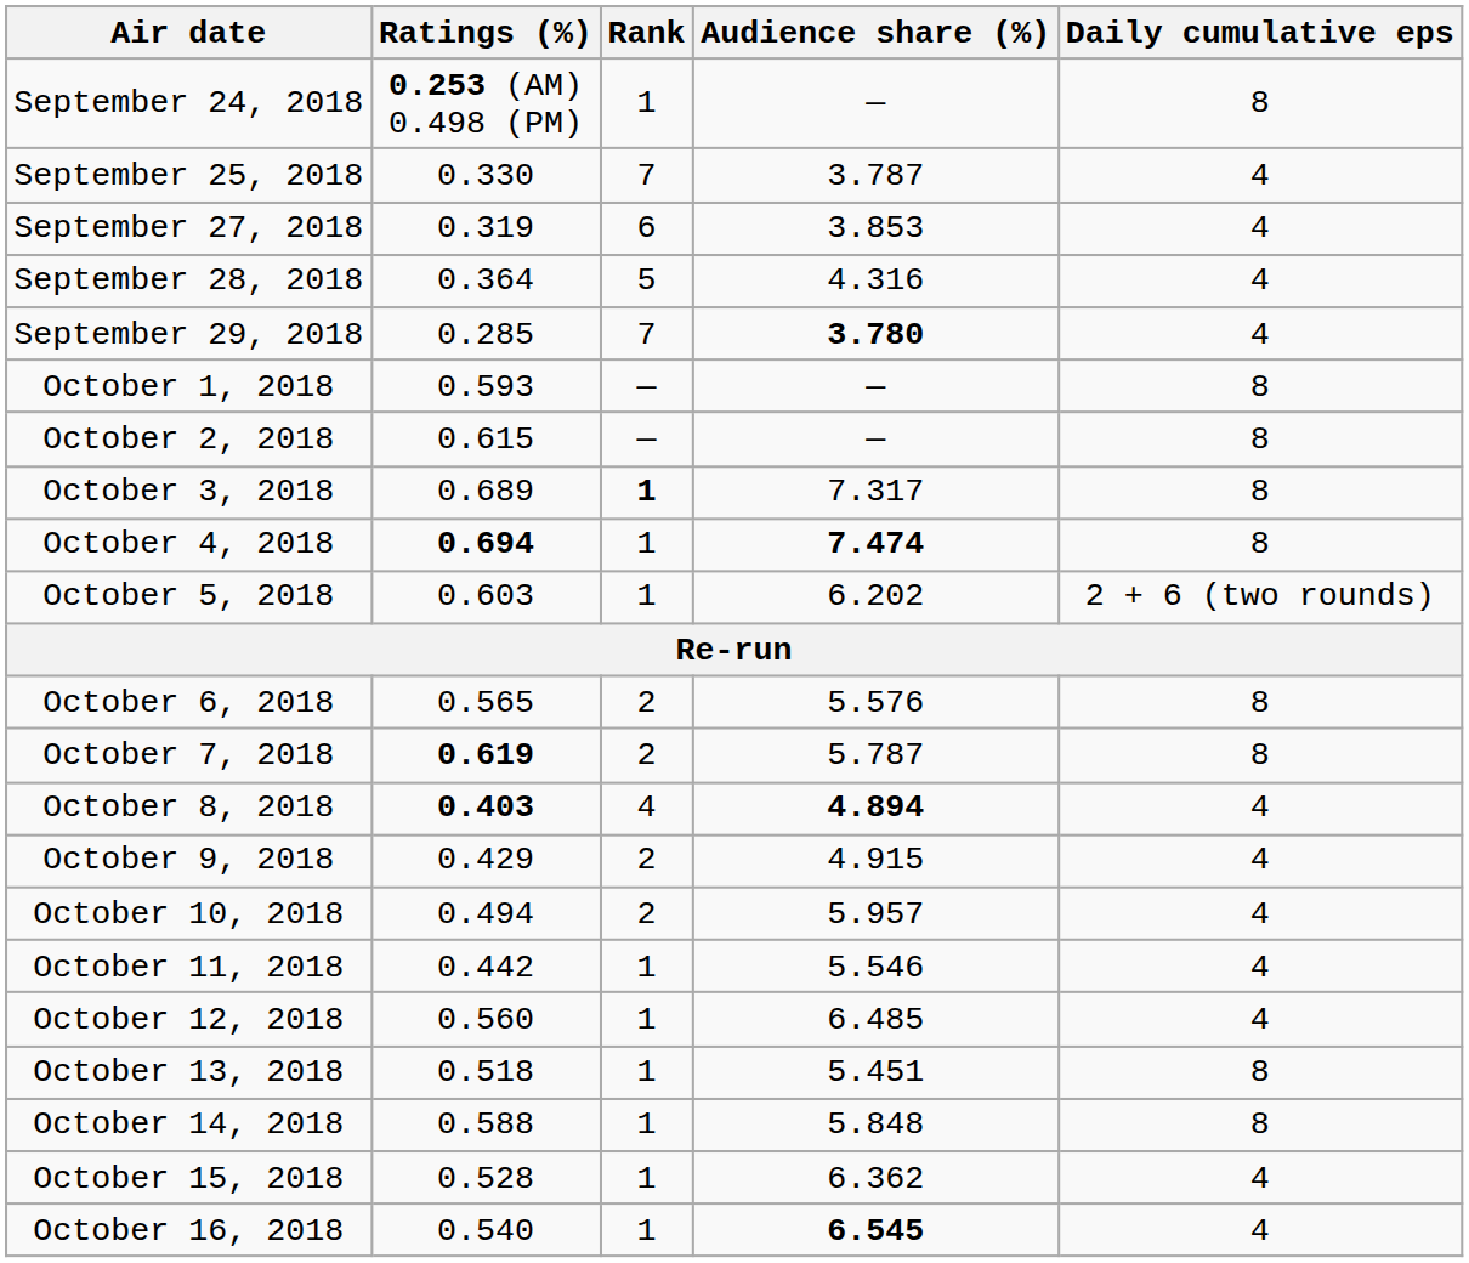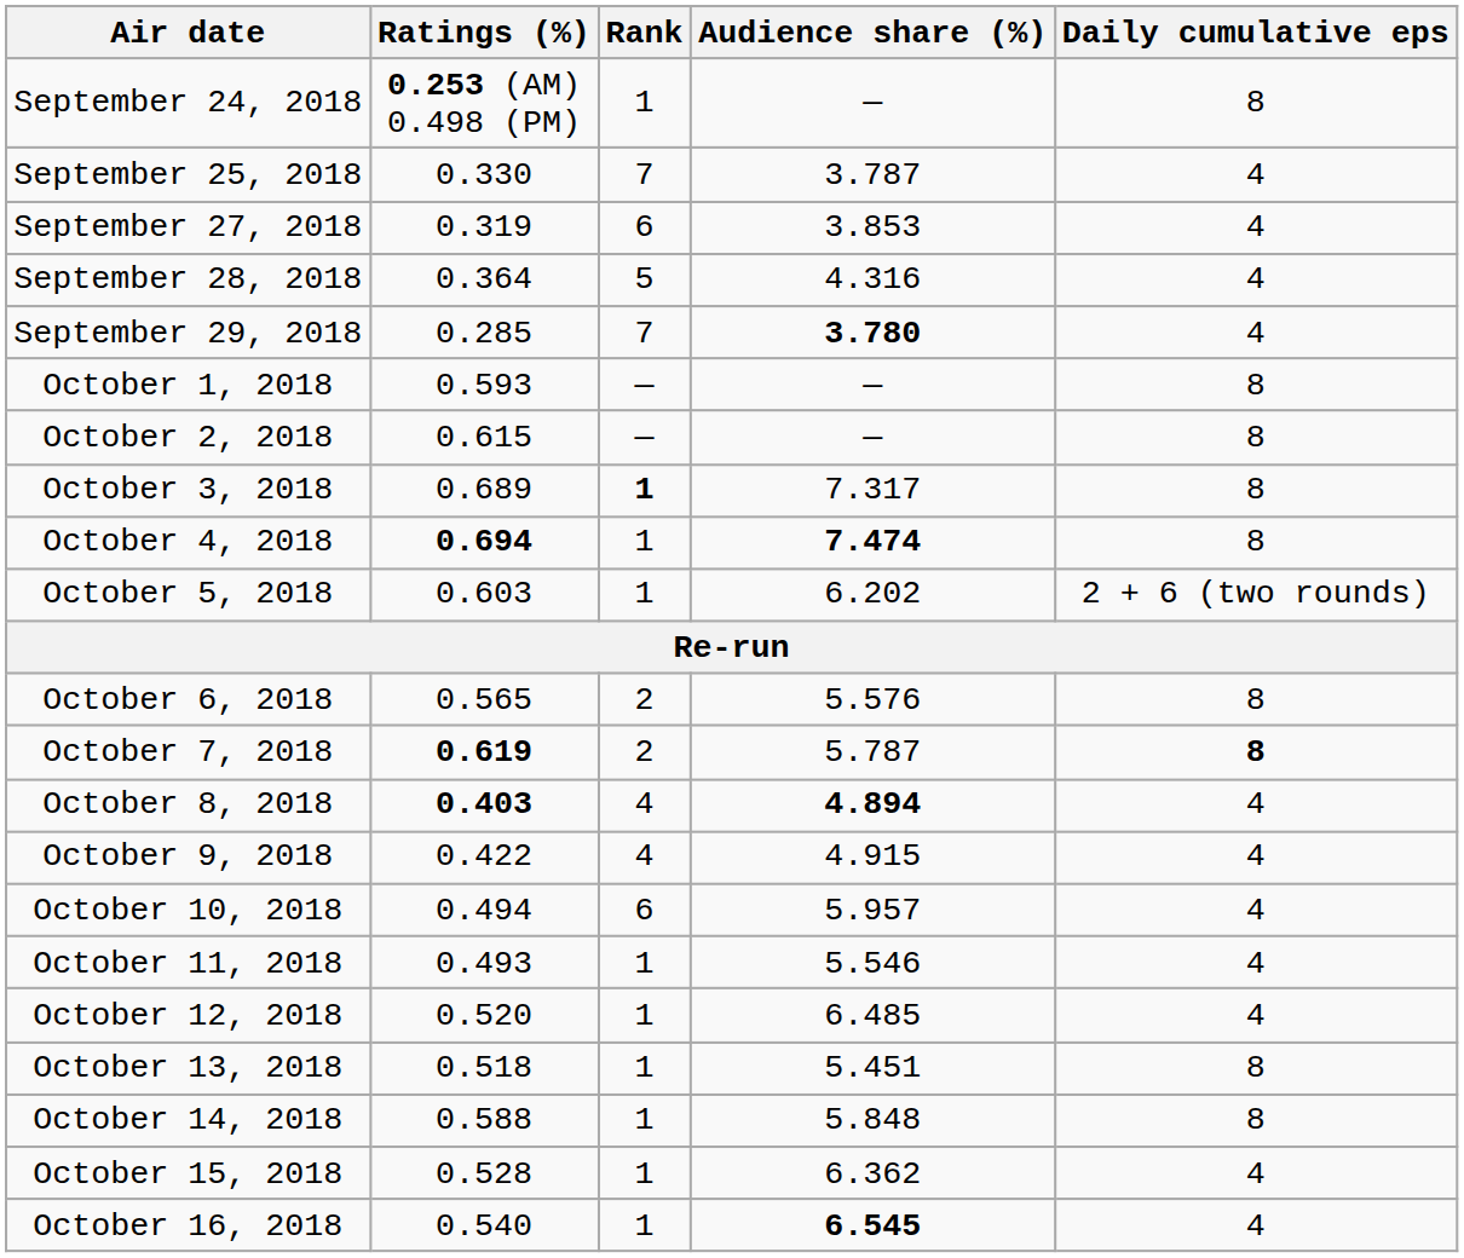 <table class="wikitable sortable mw-collapsible jquery-tablesorter" style="text-align:center">
 <tr>
 <th>Air date</th>
 <th>Ratings (%)</th>
 <th>Rank</th>
 <th>Audience share (%)</th>
 <th>Daily cumulative eps</th>
 </tr>
 <tr>
 <td>September 24, 2018</td>
 <td><strong><span>0.253</span></strong> (AM)<br>0.498 (PM)</td>
 <td>1</td>
 <td>—</td>
 <td>8</td>
 </tr>
 <tr>
 <td>September 25, 2018</td>
 <td>0.330</td>
 <td>7</td>
 <td>3.787</td>
 <td>4</td>
 </tr>
 <tr>
 <td>September 27, 2018</td>
 <td>0.319</td>
 <td>6</td>
 <td>3.853</td>
 <td>4</td>
 </tr>
 <tr>
 <td>September 28, 2018</td>
 <td>0.364</td>
 <td>5</td>
 <td>4.316</td>
 <td>4</td>
 </tr>
 <tr>
 <td>September 29, 2018</td>
 <td>0.285</td>
 <td>7</td>
 <td><strong><span>3.780</span></strong></td>
 <td>4</td>
 </tr>
 <tr>
 <td>October 1, 2018</td>
 <td>0.593</td>
 <td>—</td>
 <td>—</td>
 <td>8</td>
 </tr>
 <tr>
 <td>October 2, 2018</td>
 <td>0.615</td>
 <td>—</td>
 <td>—</td>
 <td>8</td>
 </tr>
 <tr>
 <td>October 3, 2018</td>
 <td>0.689</td>
 <td><strong>1</strong></td>
 <td>7.317</td>
 <td>8</td>
 </tr>
 <tr>
 <td>October 4, 2018</td>
 <td><strong><span>0.694</span></strong></td>
 <td>1</td>
 <td><strong><span>7.474</span></strong></td>
 <td>8</td>
 </tr>
 <tr>
 <td>October 5, 2018</td>
 <td>0.603</td>
 <td>1</td>
 <td>6.202</td>
 <td>2 + 6 (two rounds)</td>
 </tr>
 <tr>
 <th colspan="5" rowspan="1">Re-run</th>
 </tr>
 <tr>
 <td>October 6, 2018</td>
 <td>0.565</td>
 <td>2</td>
 <td>5.576</td>
 <td>8</td>
 </tr>
 <tr>
 <td>October 7, 2018</td>
 <td><strong><span>0.619</span></strong></td>
 <td>2</td>
 <td>5.787</td>
-<td>8</td>
+<td><strong>8</strong></td>
 </tr>
 <tr>
 <td>October 8, 2018</td>
 <td><strong><span>0.403</span></strong></td>
 <td>4</td>
 <td><strong><span>4.894</span></strong></td>
 <td>4</td>
 </tr>
 <tr>
 <td>October 9, 2018</td>
-<td>0.429</td>
-<td>2</td>
+<td>0.422</td>
+<td>4</td>
 <td>4.915</td>
 <td>4</td>
 </tr>
 <tr>
 <td>October 10, 2018</td>
 <td>0.494</td>
-<td>2</td>
+<td>6</td>
 <td>5.957</td>
 <td>4</td>
 </tr>
 <tr>
 <td>October 11, 2018</td>
-<td>0.442</td>
+<td>0.493</td>
 <td>1</td>
 <td>5.546</td>
 <td>4</td>
 </tr>
 <tr>
 <td>October 12, 2018</td>
-<td>0.560</td>
+<td>0.520</td>
 <td>1</td>
 <td>6.485</td>
 <td>4</td>
 </tr>
 <tr>
 <td>October 13, 2018</td>
 <td>0.518</td>
 <td>1</td>
 <td>5.451</td>
 <td>8</td>
 </tr>
 <tr>
 <td>October 14, 2018</td>
 <td>0.588</td>
 <td>1</td>
 <td>5.848</td>
 <td>8</td>
 </tr>
 <tr>
 <td>October 15, 2018</td>
 <td>0.528</td>
 <td>1</td>
 <td>6.362</td>
 <td>4</td>
 </tr>
 <tr>
 <td>October 16, 2018</td>
 <td>0.540</td>
 <td>1</td>
 <td><strong><span>6.545</span></strong></td>
 <td>4</td>
 </tr>
 </table>
